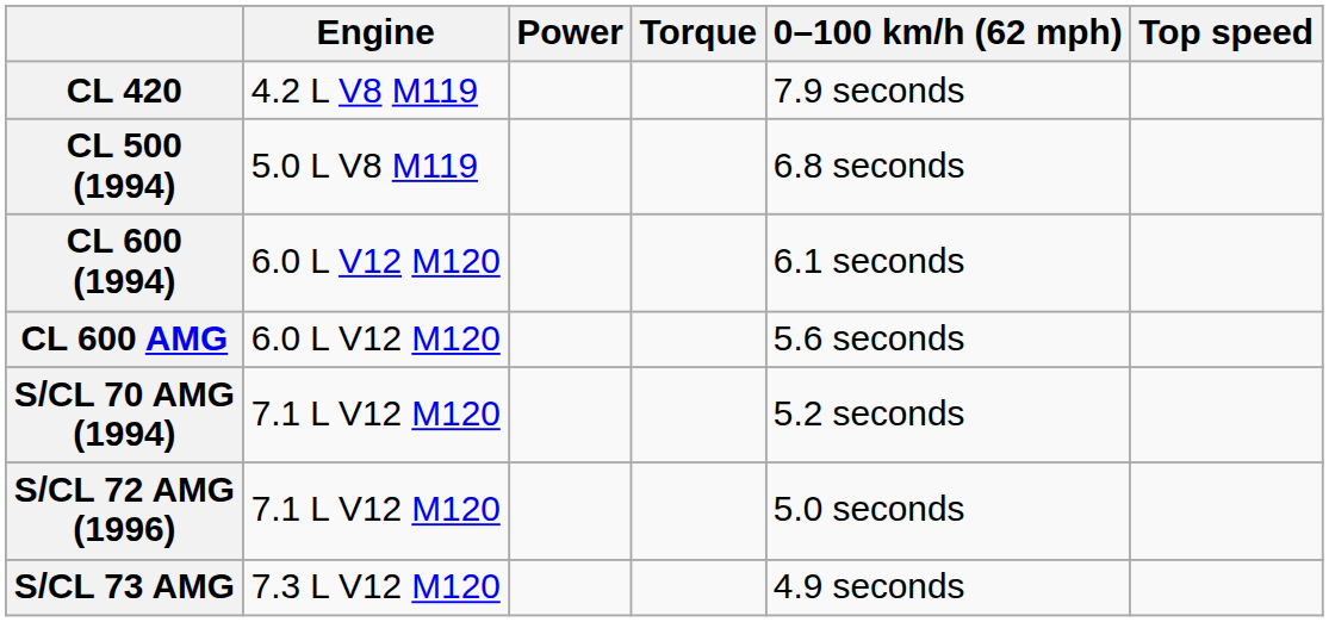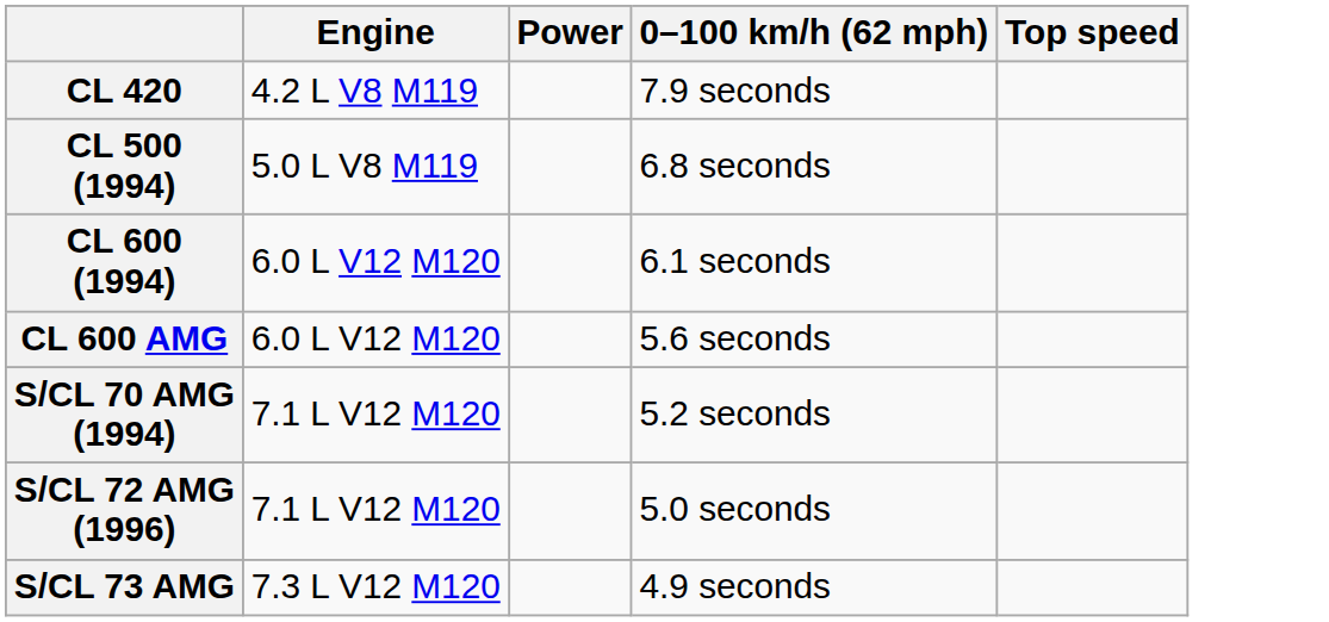 <table class="wikitable sortable">
 <tr>
 <th></th>
 <th>Engine</th>
 <th>Power</th>
-<th>Torque</th>
 <th>0–100 km/h (62 mph)</th>
 <th>Top speed</th>
 </tr>
 <tr>
 <th align="left">CL 420</th>
 <td>4.2 L <a href='#'>V8</a> <a href='#'>M119</a></td>
-<td></td>
 <td></td>
 <td>7.9 seconds</td>
 <td></td>
 </tr>
 <tr>
 <th align="left">CL 500<br>(1994)</th>
 <td>5.0 L V8 <a href='#'>M119</a></td>
 <td></td>
-<td></td>
 <td>6.8 seconds</td>
 <td></td>
 </tr>
 <tr>
 <th align="left">CL 600<br>(1994)</th>
 <td>6.0 L <a href='#'>V12</a> <a href='#'>M120</a></td>
-<td></td>
 <td></td>
 <td>6.1 seconds</td>
 <td></td>
 </tr>
 <tr>
 <th align="left">CL 600 <a href='#'>AMG</a><br></th>
 <td>6.0 L V12 <a href='#'>M120</a></td>
 <td></td>
-<td></td>
 <td>5.6 seconds</td>
 <td></td>
 </tr>
 <tr>
 <th align="left">S/CL 70 AMG<br>(1994)</th>
 <td>7.1 L V12 <a href='#'>M120</a></td>
-<td></td>
 <td></td>
 <td>5.2 seconds</td>
 <td></td>
 </tr>
 <tr>
 <th align="left">S/CL 72 AMG<br>(1996)</th>
 <td>7.1 L V12 <a href='#'>M120</a></td>
 <td></td>
-<td></td>
 <td>5.0 seconds</td>
 <td></td>
 </tr>
 <tr>
 <th align="left">S/CL 73 AMG<br></th>
 <td>7.3 L V12 <a href='#'>M120</a></td>
 <td></td>
-<td></td>
 <td>4.9 seconds</td>
 <td></td>
 </tr>
 </table>
